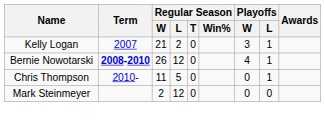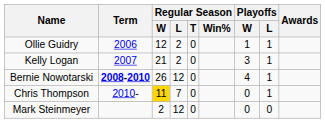 <table class="wikitable">
 <tr>
 <th rowspan="2" style="width:140px;">Name</th>
 <th rowspan="2">Term</th>
 <th colspan="4">Regular Season</th>
 <th colspan="2">Playoffs</th>
 <th rowspan="2">Awards</th>
 </tr>
 <tr>
 <th>W</th>
 <th>L</th>
 <th>T</th>
 <th>Win%</th>
 <th>W</th>
 <th>L</th>
+</tr>
+<tr>
+<td style="text-align:center;">Ollie Guidry</td>
+<td style="text-align:center;"><a href='#'>2006</a></td>
+<td style="text-align:center;">12</td>
+<td style="text-align:center;">2</td>
+<td style="text-align:center;">0</td>
+<td style="text-align:center;"></td>
+<td style="text-align:center;">1</td>
+<td style="text-align:center;">1</td>
+<td style="text-align:center;"></td>
 </tr>
 <tr>
 <td style="text-align:center;">Kelly Logan</td>
 <td style="text-align:center;"><a href='#'>2007</a></td>
 <td style="text-align:center;">21</td>
 <td style="text-align:center;">2</td>
 <td style="text-align:center;">0</td>
 <td style="text-align:center;"></td>
 <td style="text-align:center;">3</td>
 <td style="text-align:center;">1</td>
 <td style="text-align:center;"></td>
 </tr>
 <tr>
 <td style="text-align:center;">Bernie Nowotarski</td>
 <td style="text-align:center;"><strong><a href='#'>2008</a>-<a href='#'>2010</a></strong></td>
 <td style="text-align:center;">26</td>
 <td style="text-align:center;">12</td>
 <td style="text-align:center;">0</td>
 <td style="text-align:center;"></td>
 <td style="text-align:center;">4</td>
 <td style="text-align:center;">1</td>
 <td style="text-align:center;"></td>
 </tr>
 <tr>
 <td style="text-align:center;">Chris Thompson</td>
 <td style="text-align:center;"><a href='#'>2010</a>-</td>
-<td style="text-align:center;">11</td>
-<td style="text-align:center;">5</td>
+<td style="background: gold; text-align:center;">11</td>
+<td style="text-align:center;">7</td>
 <td style="text-align:center;">0</td>
 <td style="text-align:center;"></td>
 <td style="text-align:center;">0</td>
 <td style="text-align:center;">1</td>
 <td style="text-align:center;"></td>
 </tr>
 <tr>
 <td style="text-align:center;">Mark Steinmeyer</td>
 <td style="text-align:center;"></td>
 <td style="text-align:center;">2</td>
 <td style="text-align:center;">12</td>
 <td style="text-align:center;">0</td>
 <td style="text-align:center;"></td>
 <td style="text-align:center;">0</td>
 <td style="text-align:center;">0</td>
 <td style="text-align:center;"></td>
 </tr>
 </table>
